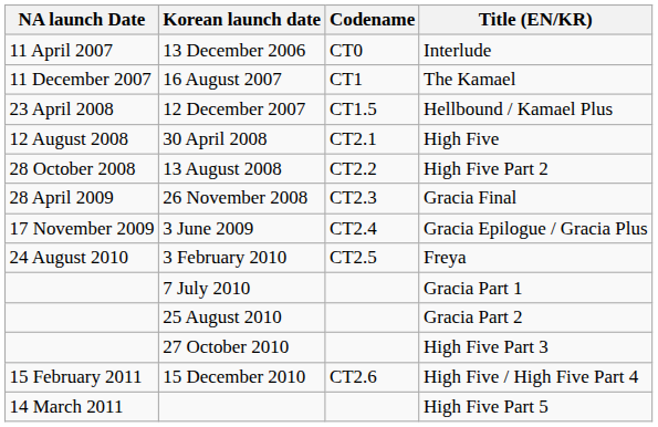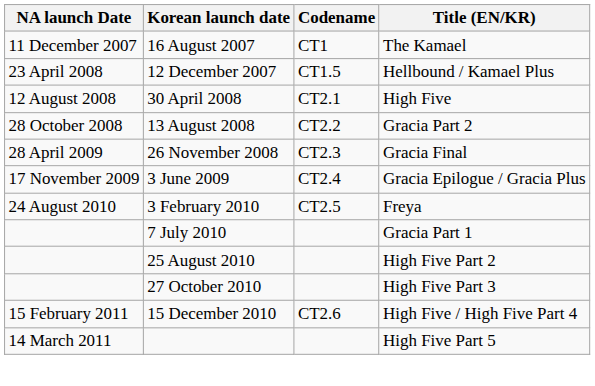 <table class="wikitable">
 <tr>
 <th>NA launch Date</th>
 <th>Korean launch date</th>
 <th>Codename</th>
 <th>Title (EN/KR)</th>
-</tr>
-<tr>
-<td>11 April 2007</td>
-<td>13 December 2006</td>
-<td>CT0</td>
-<td>Interlude</td>
 </tr>
 <tr>
 <td>11 December 2007</td>
 <td>16 August 2007</td>
 <td>CT1</td>
 <td>The Kamael</td>
 </tr>
 <tr>
 <td>23 April 2008</td>
 <td>12 December 2007</td>
 <td>CT1.5</td>
 <td>Hellbound / Kamael Plus</td>
 </tr>
 <tr>
 <td>12 August 2008</td>
 <td>30 April 2008</td>
 <td>CT2.1</td>
 <td>High Five</td>
 </tr>
 <tr>
 <td>28 October 2008</td>
 <td>13 August 2008</td>
 <td>CT2.2</td>
-<td>High Five Part 2</td>
+<td>Gracia Part 2</td>
 </tr>
 <tr>
 <td>28 April 2009</td>
 <td>26 November 2008</td>
 <td>CT2.3</td>
 <td>Gracia Final</td>
 </tr>
 <tr>
 <td>17 November 2009</td>
 <td>3 June 2009</td>
 <td>CT2.4</td>
 <td>Gracia Epilogue / Gracia Plus</td>
 </tr>
 <tr>
 <td>24 August 2010</td>
 <td>3 February 2010</td>
 <td>CT2.5</td>
 <td>Freya</td>
 </tr>
 <tr>
 <td></td>
 <td>7 July 2010</td>
 <td></td>
 <td>Gracia Part 1</td>
 </tr>
 <tr>
 <td></td>
 <td>25 August 2010</td>
 <td></td>
-<td>Gracia Part 2</td>
+<td>High Five Part 2</td>
 </tr>
 <tr>
 <td></td>
 <td>27 October 2010</td>
 <td></td>
 <td>High Five Part 3</td>
 </tr>
 <tr>
 <td>15 February 2011</td>
 <td>15 December 2010</td>
 <td>CT2.6</td>
 <td>High Five / High Five Part 4</td>
 </tr>
 <tr>
 <td>14 March 2011</td>
 <td></td>
 <td></td>
 <td>High Five Part 5</td>
 </tr>
 </table>
